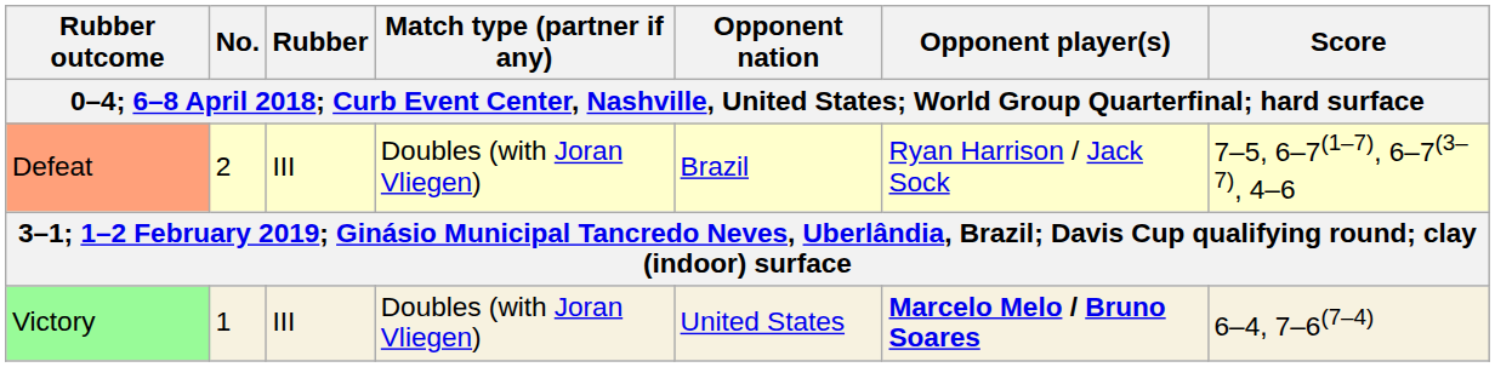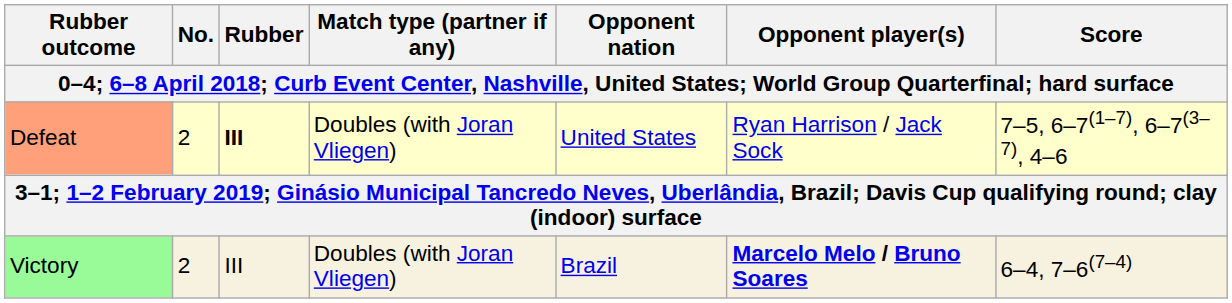 <table class=wikitable>
 <tr>
 <th>Rubber outcome</th>
 <th>No.</th>
 <th>Rubber</th>
 <th>Match type (partner if any)</th>
 <th>Opponent nation</th>
 <th>Opponent player(s)</th>
 <th>Score</th>
 </tr>
 <tr>
 <th colspan=7>0–4; <a href='#'>6–8 April 2018</a>; <a href='#'>Curb Event Center</a>, <a href='#'>Nashville</a>, United States; World Group Quarterfinal; hard surface</th>
 </tr>
 <tr bgcolor=#FFFFCC>
 <td bgcolor=FFA07A>Defeat</td>
 <td>2</td>
-<td>III</td>
+<td><strong>III</strong></td>
 <td>Doubles (with <a href='#'>Joran Vliegen</a>)</td>
-<td> <a href='#'>Brazil</a></td>
+<td> <a href='#'>United States</a></td>
 <td><a href='#'>Ryan Harrison</a> / <a href='#'>Jack Sock</a></td>
 <td>7–5, 6–7<sup>(1–7)</sup>, 6–7<sup>(3–7)</sup>, 4–6</td>
 </tr>
 <tr>
 <th colspan=7>3–1; <a href='#'>1–2 February 2019</a>; <a href='#'>Ginásio Municipal Tancredo Neves</a>, <a href='#'>Uberlândia</a>, Brazil; Davis Cup qualifying round; clay (indoor) surface</th>
 </tr>
 <tr bgcolor=#F7F2E0>
 <td bgcolor=98FB98>Victory</td>
-<td>1</td>
+<td>2</td>
 <td>III</td>
 <td>Doubles (with <a href='#'>Joran Vliegen</a>)</td>
-<td> <a href='#'>United States</a></td>
+<td> <a href='#'>Brazil</a></td>
 <td><strong><a href='#'>Marcelo Melo</a> / <a href='#'>Bruno Soares</a></strong></td>
 <td>6–4, 7–6<sup>(7–4)</sup></td>
 </tr>
 </table>
